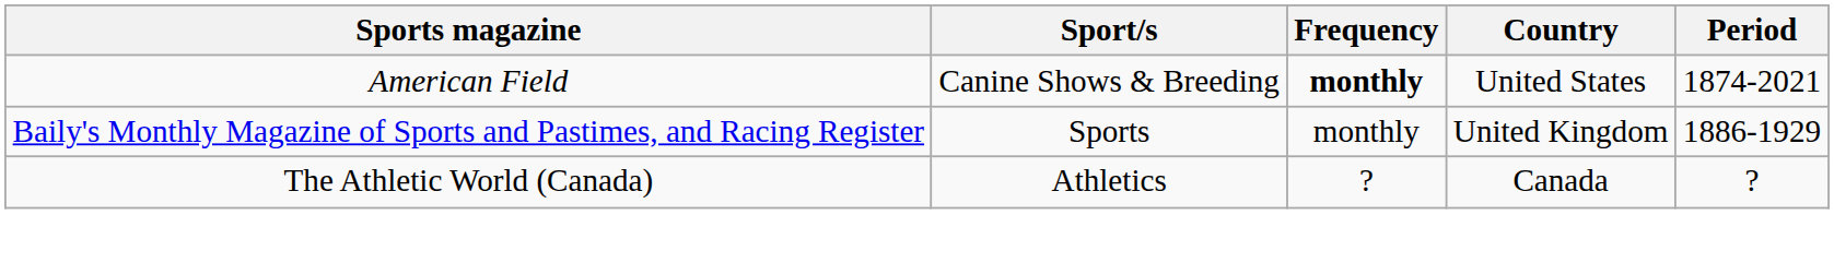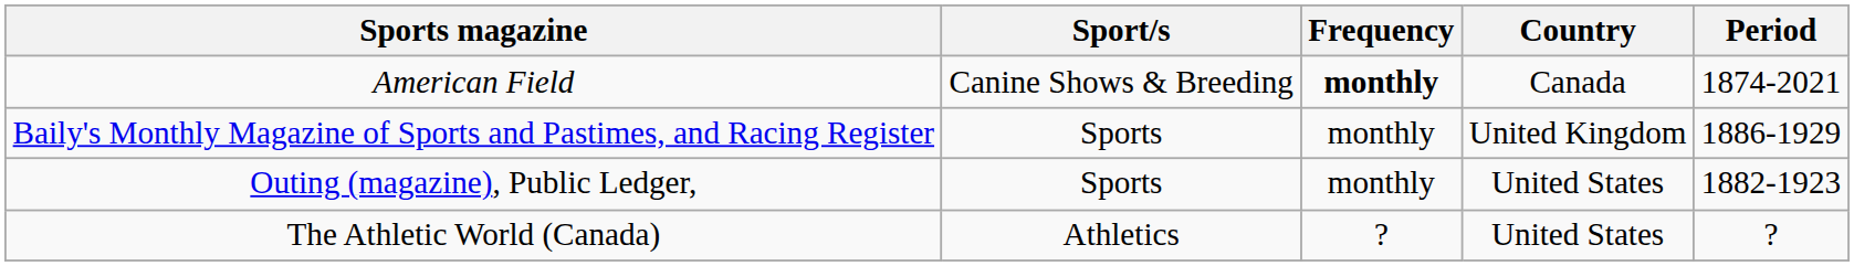 <table class="wikitable sortable" style="text-align:center">
 <tr>
 <th>Sports magazine</th>
 <th>Sport/s</th>
 <th>Frequency</th>
 <th>Country</th>
 <th>Period</th>
 </tr>
 <tr>
 <td><em>American Field</em> </td>
 <td>Canine Shows & Breeding</td>
 <td><strong>monthly</strong></td>
-<td> United States</td>
+<td> Canada</td>
 <td>1874-2021</td>
 </tr>
 <tr>
 <td><a href='#'>Baily's Monthly Magazine of Sports and Pastimes, and Racing Register</a></td>
 <td>Sports</td>
 <td>monthly</td>
 <td> United Kingdom</td>
 <td>1886-1929</td>
 </tr>
 <tr>
+<td><a href='#'>Outing (magazine)</a>,  Public Ledger,</td>
+<td>Sports</td>
+<td>monthly</td>
+<td> United States</td>
+<td>1882-1923</td>
+</tr>
+<tr>
 <td>The Athletic World (Canada) </td>
 <td>Athletics</td>
 <td>?</td>
-<td> Canada</td>
+<td> United States</td>
 <td>?</td>
 </tr>
 </table>
